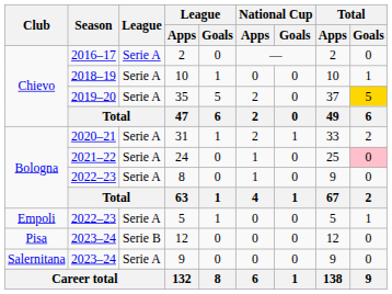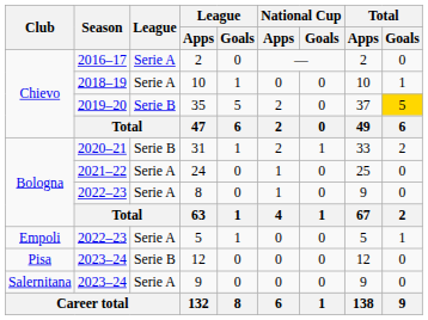 <table class="wikitable" style="text-align: center;">
 <tr>
 <th rowspan="2">Club</th>
 <th rowspan="2">Season</th>
 <th rowspan="2">League</th>
 <th colspan="2">League</th>
 <th colspan="2">National Cup</th>
 <th colspan="2">Total</th>
 </tr>
 <tr>
 <th>Apps</th>
 <th>Goals</th>
 <th>Apps</th>
 <th>Goals</th>
 <th>Apps</th>
 <th>Goals</th>
 </tr>
 <tr>
 <td rowspan="4"><a href='#'>Chievo</a></td>
 <td><a href='#'>2016–17</a></td>
 <td><a href='#'>Serie A</a></td>
 <td>2</td>
 <td>0</td>
 <td colspan="2">—</td>
 <td>2</td>
 <td>0</td>
 </tr>
 <tr>
 <td><a href='#'>2018–19</a></td>
 <td>Serie A</td>
 <td>10</td>
 <td>1</td>
 <td>0</td>
 <td>0</td>
 <td>10</td>
 <td>1</td>
 </tr>
 <tr>
 <td><a href='#'>2019–20</a></td>
-<td>Serie A</td>
+<td><a href='#'>Serie B</a></td>
 <td>35</td>
 <td>5</td>
 <td>2</td>
 <td>0</td>
 <td>37</td>
 <td style="background: gold;">5</td>
 </tr>
 <tr>
 <th colspan="2">Total</th>
 <th>47</th>
 <th>6</th>
 <th>2</th>
 <th>0</th>
 <th>49</th>
 <th>6</th>
 </tr>
 <tr>
 <td rowspan="4"><a href='#'>Bologna</a></td>
 <td><a href='#'>2020–21</a></td>
-<td>Serie A</td>
+<td>Serie B</td>
 <td>31</td>
 <td>1</td>
 <td>2</td>
 <td>1</td>
 <td>33</td>
 <td>2</td>
 </tr>
 <tr>
 <td><a href='#'>2021–22</a></td>
 <td>Serie A</td>
 <td>24</td>
 <td>0</td>
 <td>1</td>
 <td>0</td>
 <td>25</td>
-<td style="background: pink;">0</td>
+<td>0</td>
 </tr>
 <tr>
 <td><a href='#'>2022–23</a></td>
 <td>Serie A</td>
 <td>8</td>
 <td>0</td>
 <td>1</td>
 <td>0</td>
 <td>9</td>
 <td>0</td>
 </tr>
 <tr>
 <th colspan="2">Total</th>
 <th>63</th>
 <th>1</th>
 <th>4</th>
 <th>1</th>
 <th>67</th>
 <th>2</th>
 </tr>
 <tr>
 <td><a href='#'>Empoli</a></td>
 <td><a href='#'>2022–23</a></td>
 <td>Serie A</td>
 <td>5</td>
 <td>1</td>
 <td>0</td>
 <td>0</td>
 <td>5</td>
 <td>1</td>
 </tr>
 <tr>
 <td><a href='#'>Pisa</a></td>
 <td><a href='#'>2023–24</a></td>
 <td>Serie B</td>
 <td>12</td>
 <td>0</td>
 <td>0</td>
 <td>0</td>
 <td>12</td>
 <td>0</td>
 </tr>
 <tr>
 <td><a href='#'>Salernitana</a></td>
 <td><a href='#'>2023–24</a></td>
 <td>Serie A</td>
 <td>9</td>
 <td>0</td>
 <td>0</td>
 <td>0</td>
 <td>9</td>
 <td>0</td>
 </tr>
 <tr>
 <th colspan="3">Career total</th>
 <th>132</th>
 <th>8</th>
 <th>6</th>
 <th>1</th>
 <th>138</th>
 <th>9</th>
 </tr>
 </table>
